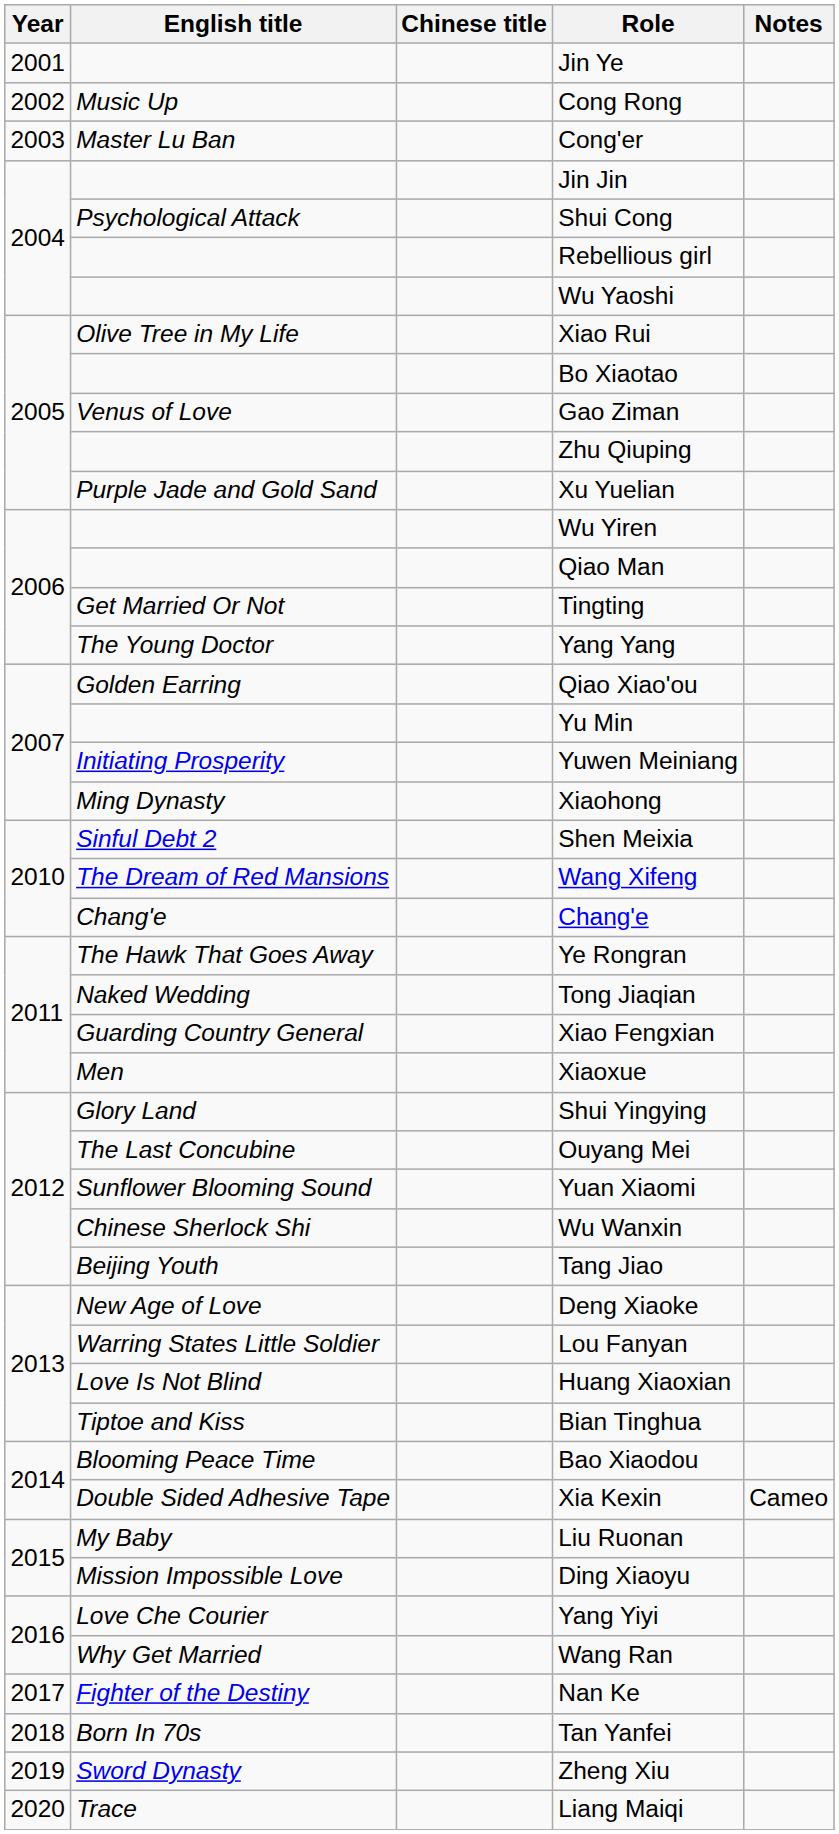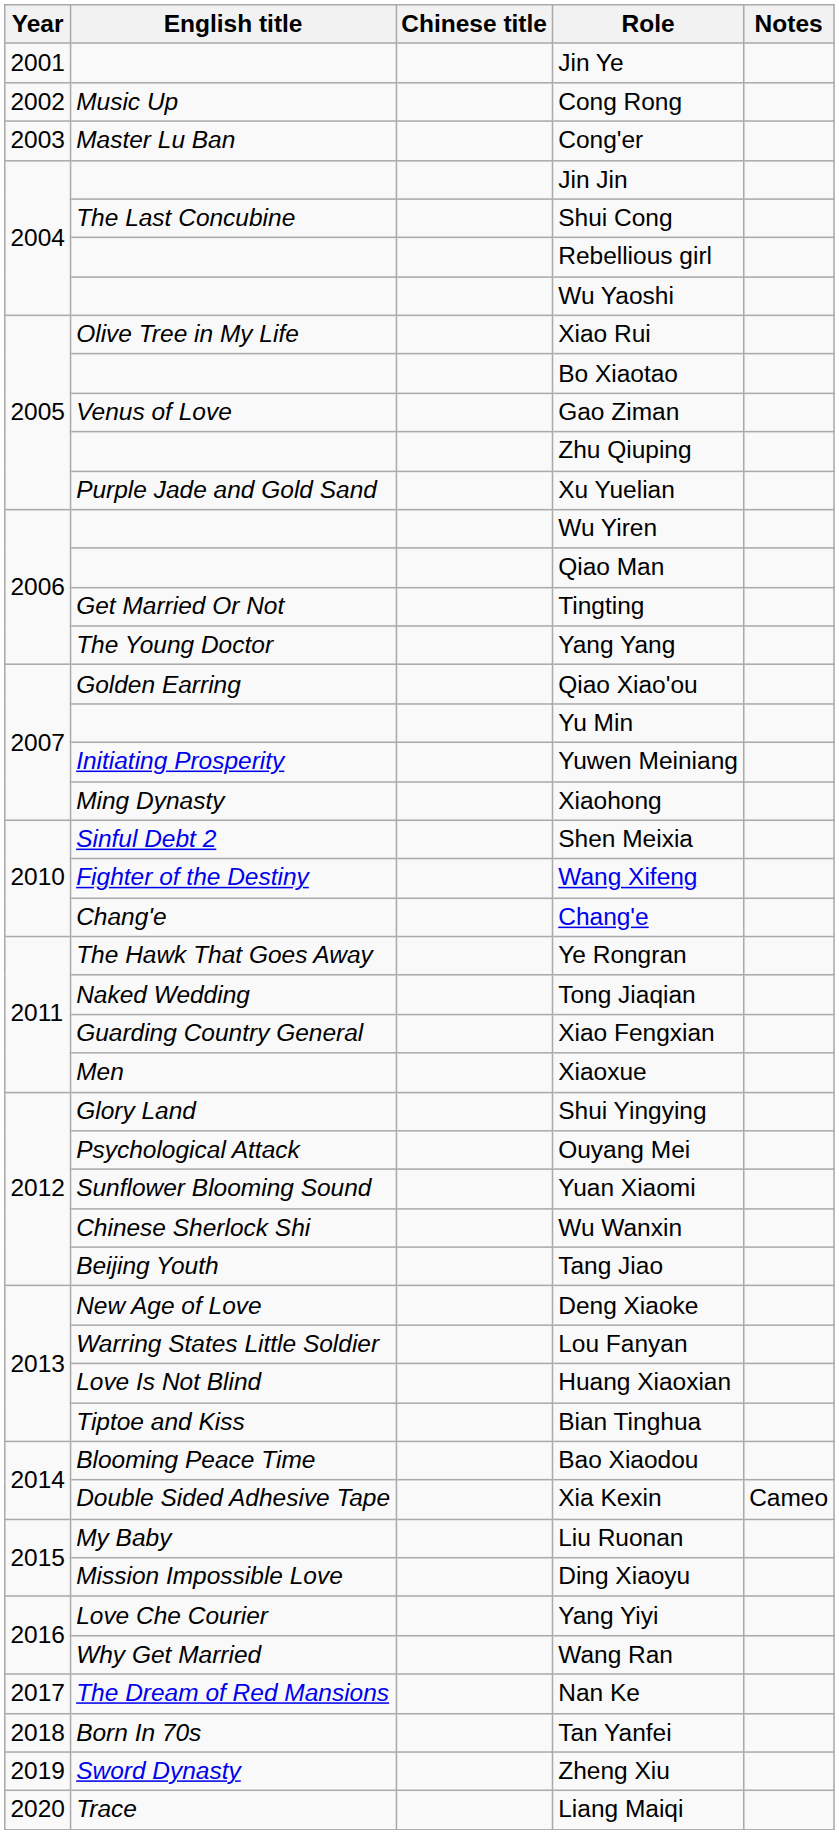 <table class="wikitable">
 <tr>
 <th>Year</th>
 <th>English title</th>
 <th>Chinese title</th>
 <th>Role</th>
 <th>Notes</th>
 </tr>
 <tr>
 <td>2001</td>
 <td></td>
 <td></td>
 <td>Jin Ye</td>
 <td></td>
 </tr>
 <tr>
 <td>2002</td>
 <td><em>Music Up</em></td>
 <td></td>
 <td>Cong Rong</td>
 <td></td>
 </tr>
 <tr>
 <td>2003</td>
 <td><em>Master Lu Ban</em></td>
 <td></td>
 <td>Cong'er</td>
 <td></td>
 </tr>
 <tr>
 <td rowspan="4">2004</td>
 <td></td>
 <td></td>
 <td>Jin Jin</td>
 <td></td>
 </tr>
 <tr>
-<td><em>Psychological Attack</em></td>
+<td><em>The Last Concubine</em></td>
 <td></td>
 <td>Shui Cong</td>
 <td></td>
 </tr>
 <tr>
 <td></td>
 <td></td>
 <td>Rebellious girl</td>
 <td></td>
 </tr>
 <tr>
 <td></td>
 <td></td>
 <td>Wu Yaoshi</td>
 <td></td>
 </tr>
 <tr>
 <td rowspan="5">2005</td>
 <td><em>Olive Tree in My Life</em></td>
 <td></td>
 <td>Xiao Rui</td>
 <td></td>
 </tr>
 <tr>
 <td></td>
 <td></td>
 <td>Bo Xiaotao</td>
 <td></td>
 </tr>
 <tr>
 <td><em>Venus of Love</em></td>
 <td></td>
 <td>Gao Ziman</td>
 <td></td>
 </tr>
 <tr>
 <td></td>
 <td></td>
 <td>Zhu Qiuping</td>
 <td></td>
 </tr>
 <tr>
 <td><em>Purple Jade and Gold Sand</em></td>
 <td></td>
 <td>Xu Yuelian</td>
 <td></td>
 </tr>
 <tr>
 <td rowspan="4">2006</td>
 <td></td>
 <td></td>
 <td>Wu Yiren</td>
 <td></td>
 </tr>
 <tr>
 <td></td>
 <td></td>
 <td>Qiao Man</td>
 <td></td>
 </tr>
 <tr>
 <td><em>Get Married Or Not</em></td>
 <td></td>
 <td>Tingting</td>
 <td></td>
 </tr>
 <tr>
 <td><em>The Young Doctor</em></td>
 <td></td>
 <td>Yang Yang</td>
 <td></td>
 </tr>
 <tr>
 <td rowspan="4">2007</td>
 <td><em>Golden Earring</em></td>
 <td></td>
 <td>Qiao Xiao'ou</td>
 <td></td>
 </tr>
 <tr>
 <td></td>
 <td></td>
 <td>Yu Min</td>
 <td></td>
 </tr>
 <tr>
 <td><em><a href='#'>Initiating Prosperity</a></em></td>
 <td></td>
 <td>Yuwen Meiniang</td>
 <td></td>
 </tr>
 <tr>
 <td><em>Ming Dynasty</em></td>
 <td></td>
 <td>Xiaohong</td>
 <td></td>
 </tr>
 <tr>
 <td rowspan="3">2010</td>
 <td><em><a href='#'>Sinful Debt 2</a></em></td>
 <td></td>
 <td>Shen Meixia</td>
 <td></td>
 </tr>
 <tr>
-<td><em><a href='#'>The Dream of Red Mansions</a></em></td>
+<td><em><a href='#'>Fighter of the Destiny</a></em></td>
 <td></td>
 <td><a href='#'>Wang Xifeng</a></td>
 <td></td>
 </tr>
 <tr>
 <td><em>Chang'e</em></td>
 <td></td>
 <td><a href='#'>Chang'e</a></td>
 <td></td>
 </tr>
 <tr>
 <td rowspan="4">2011</td>
 <td><em>The Hawk That Goes Away</em></td>
 <td></td>
 <td>Ye Rongran</td>
 <td></td>
 </tr>
 <tr>
 <td><em>Naked Wedding</em></td>
 <td></td>
 <td>Tong Jiaqian</td>
 <td></td>
 </tr>
 <tr>
 <td><em>Guarding Country General</em></td>
 <td></td>
 <td>Xiao Fengxian</td>
 <td></td>
 </tr>
 <tr>
 <td><em>Men</em></td>
 <td></td>
 <td>Xiaoxue</td>
 <td></td>
 </tr>
 <tr>
 <td rowspan="5">2012</td>
 <td><em>Glory Land</em></td>
 <td></td>
 <td>Shui Yingying</td>
 <td></td>
 </tr>
 <tr>
-<td><em>The Last Concubine</em></td>
+<td><em>Psychological Attack</em></td>
 <td></td>
 <td>Ouyang Mei</td>
 <td></td>
 </tr>
 <tr>
 <td><em>Sunflower Blooming Sound</em></td>
 <td></td>
 <td>Yuan Xiaomi</td>
 <td></td>
 </tr>
 <tr>
 <td><em>Chinese Sherlock Shi</em></td>
 <td></td>
 <td>Wu Wanxin</td>
 <td></td>
 </tr>
 <tr>
 <td><em>Beijing Youth</em></td>
 <td></td>
 <td>Tang Jiao</td>
 <td></td>
 </tr>
 <tr>
 <td rowspan="4">2013</td>
 <td><em>New Age of Love</em></td>
 <td></td>
 <td>Deng Xiaoke</td>
 <td></td>
 </tr>
 <tr>
 <td><em>Warring States Little Soldier</em></td>
 <td></td>
 <td>Lou Fanyan</td>
 <td></td>
 </tr>
 <tr>
 <td><em>Love Is Not Blind</em></td>
 <td></td>
 <td>Huang Xiaoxian</td>
 <td></td>
 </tr>
 <tr>
 <td><em>Tiptoe and Kiss</em></td>
 <td></td>
 <td>Bian Tinghua</td>
 <td></td>
 </tr>
 <tr>
 <td rowspan="2">2014</td>
 <td><em>Blooming Peace Time</em></td>
 <td></td>
 <td>Bao Xiaodou</td>
 <td></td>
 </tr>
 <tr>
 <td><em>Double Sided Adhesive Tape</em></td>
 <td></td>
 <td>Xia Kexin</td>
 <td>Cameo</td>
 </tr>
 <tr>
 <td rowspan="2">2015</td>
 <td><em>My Baby</em></td>
 <td></td>
 <td>Liu Ruonan</td>
 <td></td>
 </tr>
 <tr>
 <td><em>Mission Impossible Love</em></td>
 <td></td>
 <td>Ding Xiaoyu</td>
 <td></td>
 </tr>
 <tr>
 <td rowspan="2">2016</td>
 <td><em>Love Che Courier</em></td>
 <td></td>
 <td>Yang Yiyi</td>
 <td></td>
 </tr>
 <tr>
 <td><em>Why Get Married</em></td>
 <td></td>
 <td>Wang Ran</td>
 <td></td>
 </tr>
 <tr>
 <td>2017</td>
-<td><em><a href='#'>Fighter of the Destiny</a></em></td>
+<td><em><a href='#'>The Dream of Red Mansions</a></em></td>
 <td></td>
 <td>Nan Ke</td>
 <td></td>
 </tr>
 <tr>
 <td>2018</td>
 <td><em>Born In 70s</em></td>
 <td></td>
 <td>Tan Yanfei</td>
 <td></td>
 </tr>
 <tr>
 <td>2019</td>
 <td><em><a href='#'>Sword Dynasty</a></em></td>
 <td></td>
 <td>Zheng Xiu</td>
 <td></td>
 </tr>
 <tr>
 <td>2020</td>
 <td><em>Trace</em></td>
 <td></td>
 <td>Liang Maiqi</td>
 <td></td>
 </tr>
 <tr>
 </tr>
 </table>
